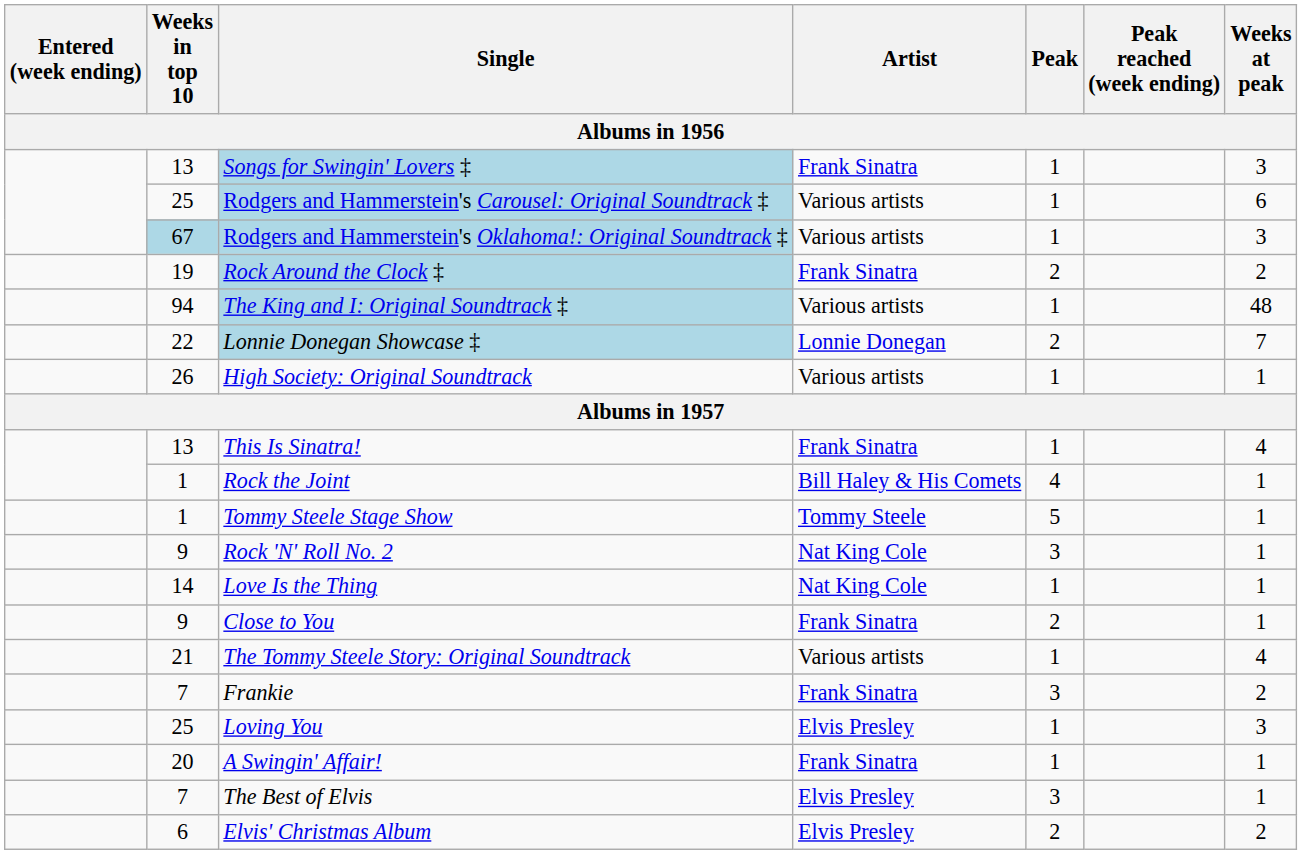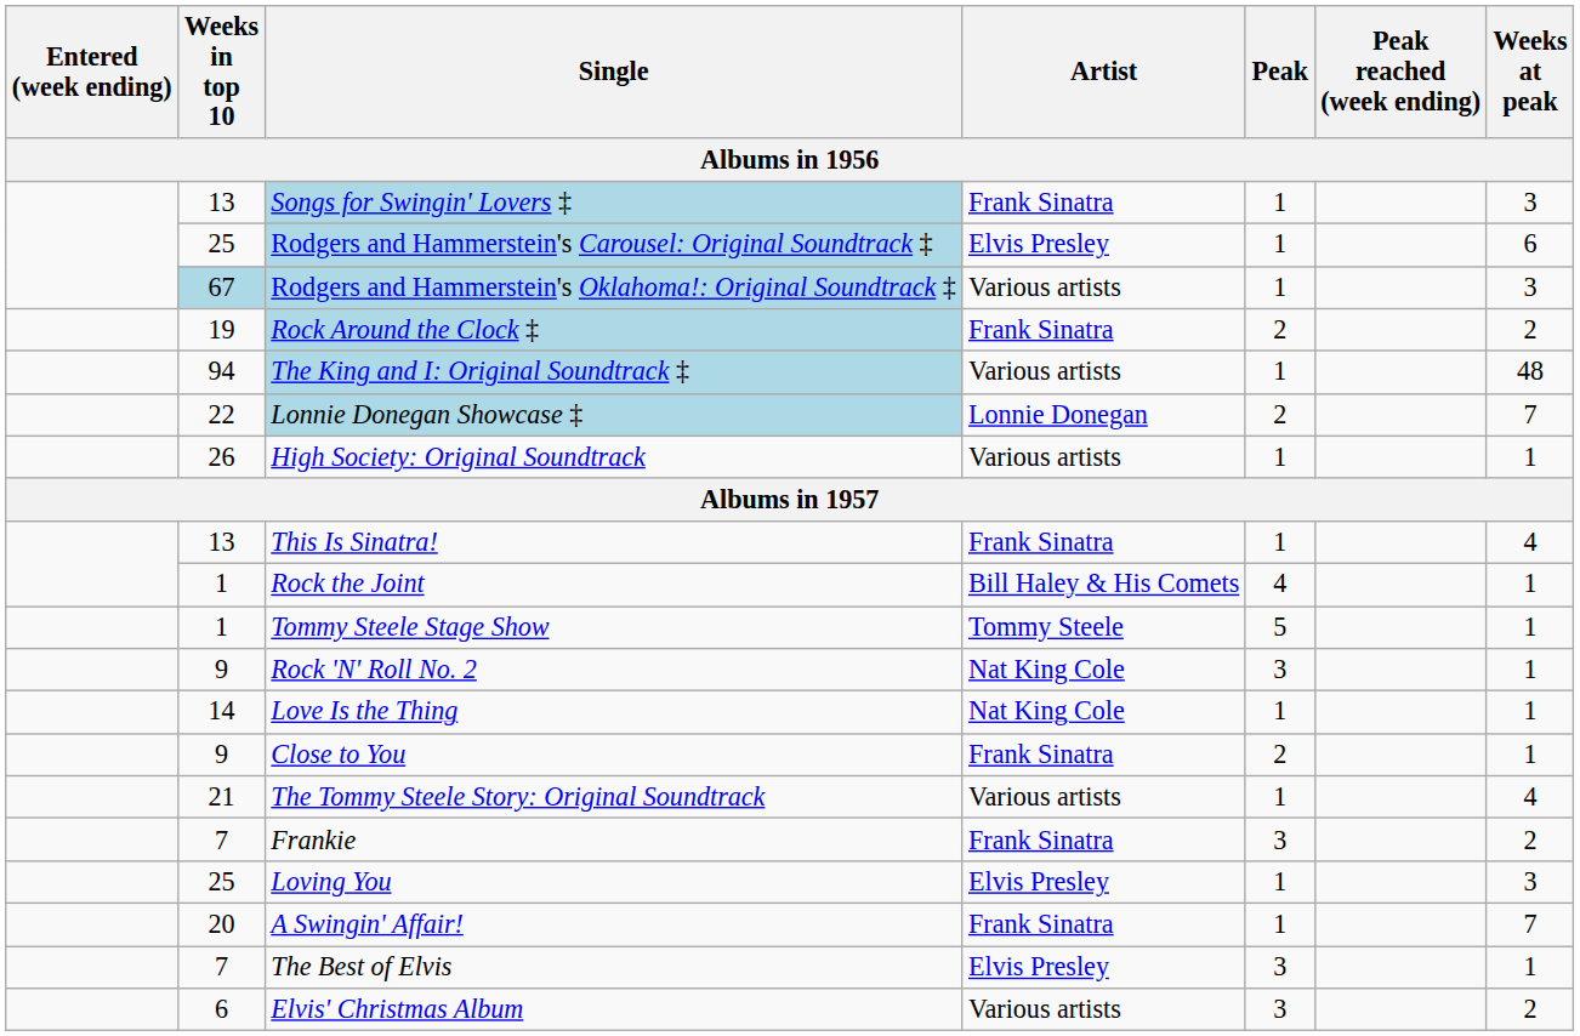 <table class="wikitable sortable" style="text-align:center;">
 <tr>
 <th>Entered <br>(week ending)</th>
 <th data-sort-type="number">Weeks<br>in<br>top<br>10</th>
 <th>Single</th>
 <th>Artist</th>
 <th data-sort-type="number">Peak</th>
 <th>Peak<br>reached <br>(week ending)</th>
 <th data-sort-type="number">Weeks<br>at<br>peak</th>
 </tr>
 <tr>
 <th colspan="7">Albums in 1956</th>
 </tr>
 <tr>
 <td rowspan="3"></td>
 <td>13</td>
 <td align="left" bgcolor=lightblue><em><a href='#'>Songs for Swingin' Lovers</a></em> ‡ </td>
 <td align="left"><a href='#'>Frank Sinatra</a></td>
 <td>1</td>
 <td></td>
 <td>3</td>
 </tr>
 <tr>
 <td>25</td>
 <td align="left" bgcolor=lightblue><a href='#'>Rodgers and Hammerstein</a>'s <em><a href='#'>Carousel: Original Soundtrack</a></em> ‡ </td>
-<td align="left">Various artists</td>
+<td align="left"><a href='#'>Elvis Presley</a></td>
 <td>1</td>
 <td></td>
 <td>6</td>
 </tr>
 <tr>
 <td style="background: lightblue;">67</td>
 <td align="left" bgcolor=lightblue><a href='#'>Rodgers and Hammerstein</a>'s <em><a href='#'>Oklahoma!: Original Soundtrack</a></em> ‡ </td>
 <td align="left">Various artists</td>
 <td>1</td>
 <td></td>
 <td>3</td>
 </tr>
 <tr>
 <td></td>
 <td>19</td>
 <td align="left" bgcolor=lightblue><em><a href='#'>Rock Around the Clock</a></em> ‡ </td>
 <td align="left"><a href='#'>Frank Sinatra</a></td>
 <td>2</td>
 <td></td>
 <td>2</td>
 </tr>
 <tr>
 <td></td>
 <td>94</td>
 <td align="left" bgcolor=lightblue><em><a href='#'>The King and I: Original Soundtrack</a></em> ‡ </td>
 <td align="left">Various artists</td>
 <td>1</td>
 <td></td>
 <td>48</td>
 </tr>
 <tr>
 <td></td>
 <td>22</td>
 <td align="left" bgcolor=lightblue><em>Lonnie Donegan Showcase</em> ‡</td>
 <td align="left"><a href='#'>Lonnie Donegan</a></td>
 <td>2</td>
 <td></td>
 <td>7</td>
 </tr>
 <tr>
 <td></td>
 <td>26</td>
 <td align="left"><em><a href='#'>High Society: Original Soundtrack</a></em> </td>
 <td align="left">Various artists</td>
 <td>1</td>
 <td></td>
 <td>1</td>
 </tr>
 <tr>
 <th colspan="7">Albums in 1957</th>
 </tr>
 <tr>
 <td rowspan="2"></td>
 <td>13</td>
 <td align="left"><em><a href='#'>This Is Sinatra!</a></em></td>
 <td align="left"><a href='#'>Frank Sinatra</a></td>
 <td>1</td>
 <td></td>
 <td>4</td>
 </tr>
 <tr>
 <td>1</td>
 <td align="left"><em><a href='#'>Rock the Joint</a></em></td>
 <td align="left"><a href='#'>Bill Haley & His Comets</a></td>
 <td>4</td>
 <td></td>
 <td>1</td>
 </tr>
 <tr>
 <td></td>
 <td>1</td>
 <td align="left"><em><a href='#'>Tommy Steele Stage Show</a></em></td>
 <td align="left"><a href='#'>Tommy Steele</a></td>
 <td>5</td>
 <td></td>
 <td>1</td>
 </tr>
 <tr>
 <td></td>
 <td>9</td>
 <td align="left"><em><a href='#'>Rock 'N' Roll No. 2</a></em> </td>
 <td align="left"><a href='#'>Nat King Cole</a></td>
 <td>3</td>
 <td></td>
 <td>1</td>
 </tr>
 <tr>
 <td></td>
 <td>14</td>
 <td align="left"><em><a href='#'>Love Is the Thing</a></em> </td>
 <td align="left"><a href='#'>Nat King Cole</a></td>
 <td>1</td>
 <td></td>
 <td>1</td>
 </tr>
 <tr>
 <td></td>
 <td>9</td>
 <td align="left"><em><a href='#'>Close to You</a></em></td>
 <td align="left"><a href='#'>Frank Sinatra</a></td>
 <td>2</td>
 <td></td>
 <td>1</td>
 </tr>
 <tr>
 <td></td>
 <td>21</td>
 <td align="left"><em><a href='#'>The Tommy Steele Story: Original Soundtrack</a></em> </td>
 <td align="left">Various artists</td>
 <td>1</td>
 <td></td>
 <td>4</td>
 </tr>
 <tr>
 <td></td>
 <td>7</td>
 <td align="left"><em>Frankie</em></td>
 <td align="left"><a href='#'>Frank Sinatra</a></td>
 <td>3</td>
 <td></td>
 <td>2</td>
 </tr>
 <tr>
 <td></td>
 <td>25</td>
 <td align="left"><em><a href='#'>Loving You</a></em> </td>
 <td align="left"><a href='#'>Elvis Presley</a></td>
 <td>1</td>
 <td></td>
 <td>3</td>
 </tr>
 <tr>
 <td></td>
 <td>20</td>
 <td align="left"><em><a href='#'>A Swingin' Affair!</a></em> </td>
 <td align="left"><a href='#'>Frank Sinatra</a></td>
 <td>1</td>
 <td></td>
-<td>1</td>
+<td>7</td>
 </tr>
 <tr>
 <td></td>
 <td>7</td>
 <td align="left"><em>The Best of Elvis</em></td>
 <td align="left"><a href='#'>Elvis Presley</a></td>
 <td>3</td>
 <td></td>
 <td>1</td>
 </tr>
 <tr>
 <td></td>
 <td>6</td>
 <td align="left"><em><a href='#'>Elvis' Christmas Album</a></em></td>
-<td align="left"><a href='#'>Elvis Presley</a></td>
-<td>2</td>
+<td align="left">Various artists</td>
+<td>3</td>
 <td></td>
 <td>2</td>
 </tr>
 </table>
